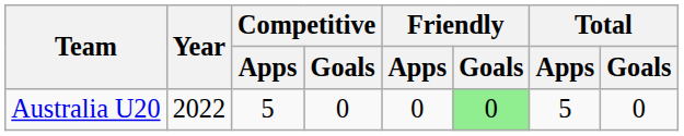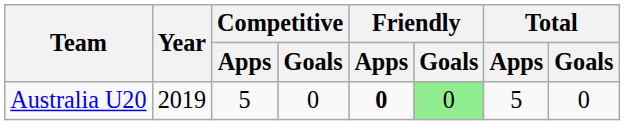 <table class="wikitable" style="text-align:center">
 <tr>
 <th rowspan=2>Team</th>
 <th rowspan=2>Year</th>
 <th colspan=2>Competitive</th>
 <th colspan=2>Friendly</th>
 <th colspan=2>Total</th>
 </tr>
 <tr>
 <th>Apps</th>
 <th>Goals</th>
 <th>Apps</th>
 <th>Goals</th>
 <th>Apps</th>
 <th>Goals</th>
 </tr>
 <tr>
 <td><a href='#'>Australia U20</a></td>
-<td>2022</td>
+<td>2019</td>
 <td>5</td>
 <td>0</td>
-<td>0</td>
+<td><strong>0</strong></td>
 <td style="background: lightgreen;">0</td>
 <td>5</td>
 <td>0</td>
 </tr>
 </table>
